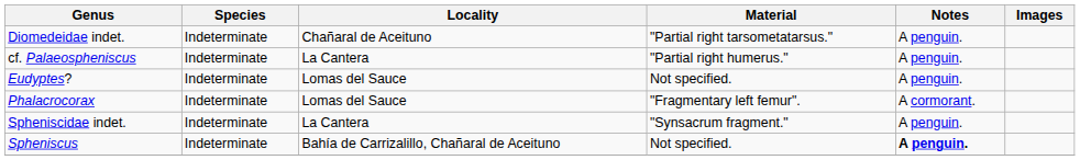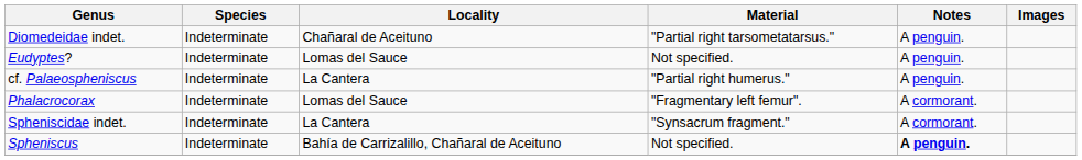 <table class="wikitable" align="center" width="100%">
 <tr>
 <th>Genus</th>
 <th>Species</th>
 <th>Locality</th>
 <th>Material</th>
 <th>Notes</th>
 <th>Images</th>
 </tr>
 <tr>
 <td><a href='#'>Diomedeidae</a> indet.</td>
 <td>Indeterminate</td>
 <td>Chañaral de Aceituno</td>
 <td>"Partial right tarsometatarsus."</td>
 <td>A <a href='#'>penguin</a>.</td>
 <td></td>
 </tr>
 <tr>
+<td><em><a href='#'>Eudyptes</a></em>?</td>
+<td>Indeterminate</td>
+<td>Lomas del Sauce</td>
+<td>Not specified.</td>
+<td>A <a href='#'>penguin</a>.</td>
+<td></td>
+</tr>
+<tr>
 <td>cf. <em><a href='#'>Palaeospheniscus</a></em></td>
 <td>Indeterminate</td>
 <td>La Cantera</td>
 <td>"Partial right humerus."</td>
-<td>A <a href='#'>penguin</a>.</td>
-<td></td>
-</tr>
-<tr>
-<td><em><a href='#'>Eudyptes</a></em>?</td>
-<td>Indeterminate</td>
-<td>Lomas del Sauce</td>
-<td>Not specified.</td>
 <td>A <a href='#'>penguin</a>.</td>
 <td></td>
 </tr>
 <tr>
 <td><em><a href='#'>Phalacrocorax</a></em></td>
 <td>Indeterminate</td>
 <td>Lomas del Sauce</td>
 <td>"Fragmentary left femur".</td>
 <td>A <a href='#'>cormorant</a>.</td>
 <td></td>
 </tr>
 <tr>
 <td><a href='#'>Spheniscidae</a> indet.</td>
 <td>Indeterminate</td>
 <td>La Cantera</td>
 <td>"Synsacrum fragment."</td>
-<td>A <a href='#'>penguin</a>.</td>
+<td>A <a href='#'>cormorant</a>.</td>
 <td></td>
 </tr>
 <tr>
 <td><em><a href='#'>Spheniscus</a></em></td>
 <td>Indeterminate</td>
 <td>Bahía de Carrizalillo, Chañaral de Aceituno</td>
 <td>Not specified.</td>
 <td><strong>A <a href='#'>penguin</a>.</strong></td>
 <td></td>
 </tr>
 <tr>
 </tr>
 </table>
